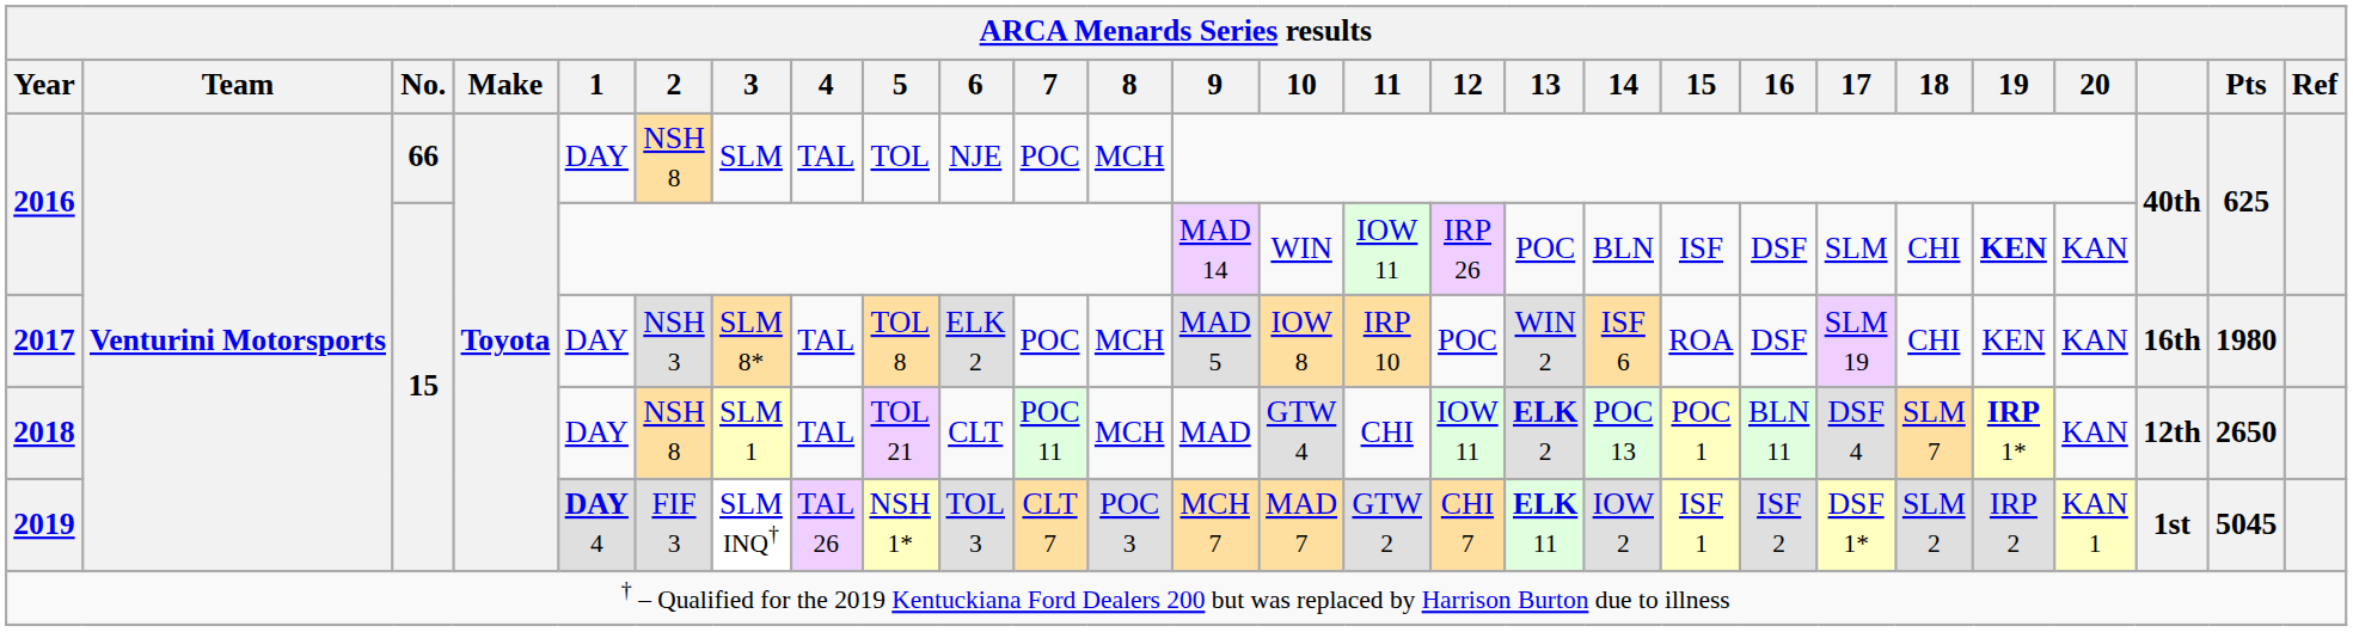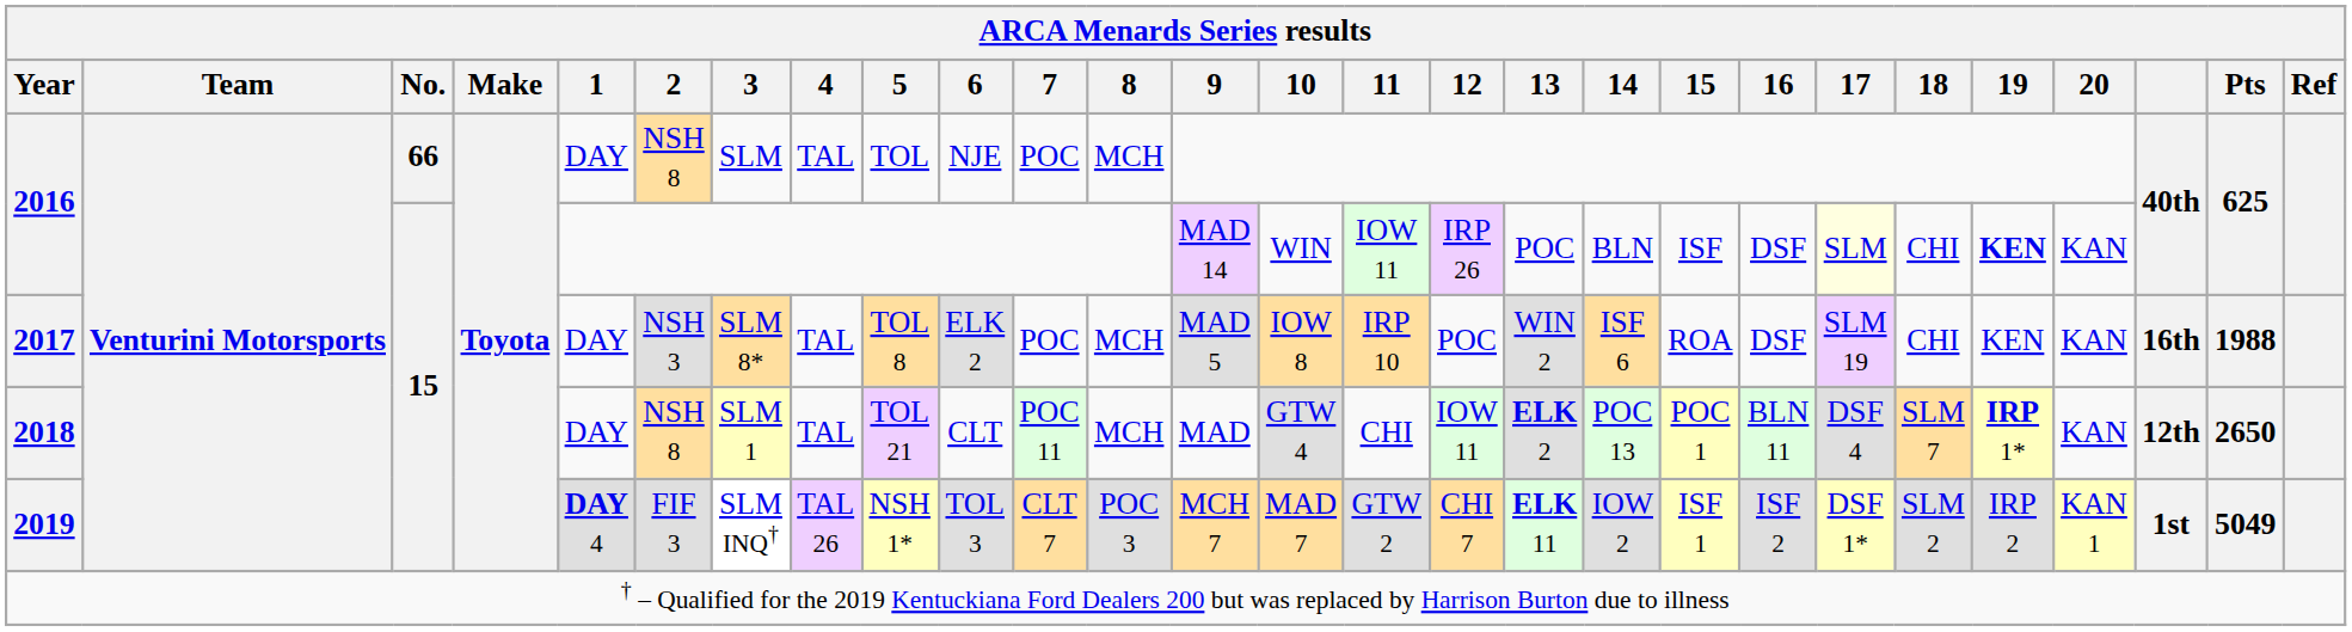 <table class="wikitable" style="text-align:center; font-size:75%">
 <tr>
 <th colspan=27><a href='#'>ARCA Menards Series</a> results</th>
 </tr>
 <tr>
 <th>Year</th>
 <th>Team</th>
 <th>No.</th>
 <th>Make</th>
 <th>1</th>
 <th>2</th>
 <th>3</th>
 <th>4</th>
 <th>5</th>
 <th>6</th>
 <th>7</th>
 <th>8</th>
 <th>9</th>
 <th>10</th>
 <th>11</th>
 <th>12</th>
 <th>13</th>
 <th>14</th>
 <th>15</th>
 <th>16</th>
 <th>17</th>
 <th>18</th>
 <th>19</th>
 <th>20</th>
 <th></th>
 <th>Pts</th>
 <th>Ref</th>
 </tr>
 <tr>
 <th rowspan=2><a href='#'>2016</a></th>
 <th rowspan=5><a href='#'>Venturini Motorsports</a></th>
 <th>66</th>
 <th rowspan=5><a href='#'>Toyota</a></th>
 <td><a href='#'>DAY</a></td>
 <td style="background:#FFDF9F;"><a href='#'>NSH</a><br><small>8</small></td>
 <td><a href='#'>SLM</a></td>
 <td><a href='#'>TAL</a></td>
 <td><a href='#'>TOL</a></td>
 <td><a href='#'>NJE</a></td>
 <td><a href='#'>POC</a></td>
 <td><a href='#'>MCH</a></td>
 <td colspan=12></td>
 <th rowspan=2>40th</th>
 <th rowspan=2>625</th>
 <th rowspan=2></th>
 </tr>
 <tr>
 <th rowspan=4>15</th>
 <td colspan=8></td>
 <td style="background:#EFCFFF;"><a href='#'>MAD</a><br><small>14</small></td>
 <td><a href='#'>WIN</a></td>
 <td style="background:#DFFFDF;"><a href='#'>IOW</a><br><small>11</small></td>
 <td style="background:#EFCFFF;"><a href='#'>IRP</a><br><small>26</small></td>
 <td><a href='#'>POC</a></td>
 <td><a href='#'>BLN</a></td>
 <td><a href='#'>ISF</a></td>
 <td><a href='#'>DSF</a></td>
-<td><a href='#'>SLM</a></td>
+<td style="background: lightyellow;"><a href='#'>SLM</a></td>
 <td><a href='#'>CHI</a></td>
 <td><strong><a href='#'>KEN</a></strong></td>
 <td><a href='#'>KAN</a></td>
 </tr>
 <tr>
 <th><a href='#'>2017</a></th>
 <td><a href='#'>DAY</a></td>
 <td style="background:#DFDFDF;"><a href='#'>NSH</a><br><small>3</small></td>
 <td style="background:#FFDF9F;"><a href='#'>SLM</a><br><small>8*</small></td>
 <td><a href='#'>TAL</a></td>
 <td style="background:#FFDF9F;"><a href='#'>TOL</a><br><small>8</small></td>
 <td style="background:#DFDFDF;"><a href='#'>ELK</a><br><small>2</small></td>
 <td><a href='#'>POC</a></td>
 <td><a href='#'>MCH</a></td>
 <td style="background:#DFDFDF;"><a href='#'>MAD</a><br><small>5</small></td>
 <td style="background:#FFDF9F;"><a href='#'>IOW</a><br><small>8</small></td>
 <td style="background:#FFDF9F;"><a href='#'>IRP</a><br><small>10</small></td>
 <td><a href='#'>POC</a></td>
 <td style="background:#DFDFDF;"><a href='#'>WIN</a><br><small>2</small></td>
 <td style="background:#FFDF9F;"><a href='#'>ISF</a><br><small>6</small></td>
 <td><a href='#'>ROA</a></td>
 <td><a href='#'>DSF</a></td>
 <td style="background:#EFCFFF;"><a href='#'>SLM</a><br><small>19</small></td>
 <td><a href='#'>CHI</a></td>
 <td><a href='#'>KEN</a></td>
 <td><a href='#'>KAN</a></td>
 <th>16th</th>
-<th>1980</th>
+<th>1988</th>
 <th></th>
 </tr>
 <tr>
 <th><a href='#'>2018</a></th>
 <td><a href='#'>DAY</a></td>
 <td style="background:#FFDF9F;"><a href='#'>NSH</a><br><small>8</small></td>
 <td style="background:#FFFFBF;"><a href='#'>SLM</a><br><small>1</small></td>
 <td><a href='#'>TAL</a></td>
 <td style="background:#EFCFFF;"><a href='#'>TOL</a><br><small>21</small></td>
 <td><a href='#'>CLT</a></td>
 <td style="background:#DFFFDF;"><a href='#'>POC</a><br><small>11</small></td>
 <td><a href='#'>MCH</a></td>
 <td><a href='#'>MAD</a></td>
 <td style="background:#DFDFDF;"><a href='#'>GTW</a><br><small>4</small></td>
 <td><a href='#'>CHI</a></td>
 <td style="background:#DFFFDF;"><a href='#'>IOW</a><br><small>11</small></td>
 <td style="background:#DFDFDF;"><strong><a href='#'>ELK</a></strong><br><small>2</small></td>
 <td style="background:#DFFFDF;"><a href='#'>POC</a><br><small>13</small></td>
 <td style="background:#FFFFBF;"><a href='#'>POC</a><br><small>1</small></td>
 <td style="background:#DFFFDF;"><a href='#'>BLN</a><br><small>11</small></td>
 <td style="background:#DFDFDF;"><a href='#'>DSF</a><br><small>4</small></td>
 <td style="background:#FFDF9F;"><a href='#'>SLM</a><br><small>7</small></td>
 <td style="background:#FFFFBF;"><strong><a href='#'>IRP</a></strong><br><small>1*</small></td>
 <td><a href='#'>KAN</a></td>
 <th>12th</th>
 <th>2650</th>
 <th></th>
 </tr>
 <tr>
 <th><a href='#'>2019</a></th>
 <td style="background:#DFDFDF;"><strong><a href='#'>DAY</a></strong><br><small>4</small></td>
 <td style="background:#DFDFDF;"><a href='#'>FIF</a><br><small>3</small></td>
 <td style="background:#FFFFFF;"><a href='#'>SLM</a><br><small>INQ<sup>†</sup></small></td>
 <td style="background:#EFCFFF;"><a href='#'>TAL</a><br><small>26</small></td>
 <td style="background:#FFFFBF;"><a href='#'>NSH</a><br><small>1*</small></td>
 <td style="background:#DFDFDF;"><a href='#'>TOL</a><br><small>3</small></td>
 <td style="background:#FFDF9F;"><a href='#'>CLT</a><br><small>7</small></td>
 <td style="background:#DFDFDF;"><a href='#'>POC</a><br><small>3</small></td>
 <td style="background:#FFDF9F;"><a href='#'>MCH</a><br><small>7</small></td>
 <td style="background:#FFDF9F;"><a href='#'>MAD</a><br><small>7</small></td>
 <td style="background:#DFDFDF;"><a href='#'>GTW</a><br><small>2</small></td>
 <td style="background:#FFDF9F;"><a href='#'>CHI</a><br><small>7</small></td>
 <td style="background:#DFFFDF;"><strong><a href='#'>ELK</a></strong><br><small>11</small></td>
 <td style="background:#DFDFDF;"><a href='#'>IOW</a><br><small>2</small></td>
 <td style="background:#FFFFBF;"><a href='#'>ISF</a><br><small>1</small></td>
 <td style="background:#DFDFDF;"><a href='#'>ISF</a><br><small>2</small></td>
 <td style="background:#FFFFBF;"><a href='#'>DSF</a><br><small>1*</small></td>
 <td style="background:#DFDFDF;"><a href='#'>SLM</a><br><small>2</small></td>
 <td style="background:#DFDFDF;"><a href='#'>IRP</a><br><small>2</small></td>
 <td style="background:#FFFFBF;"><a href='#'>KAN</a><br><small>1</small></td>
 <th>1st</th>
-<th>5045</th>
+<th>5049</th>
 <th></th>
 </tr>
 <tr>
 <td colspan=27><small><sup>†</sup> – Qualified for the 2019 <a href='#'>Kentuckiana Ford Dealers 200</a> but was replaced by <a href='#'>Harrison Burton</a> due to illness</small></td>
 </tr>
 </table>
